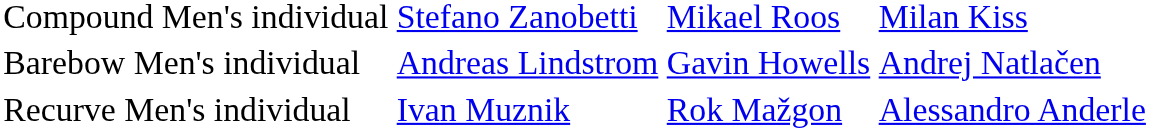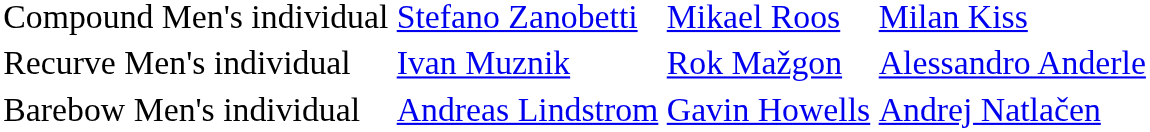 <table>
 <tr>
 <td>Compound Men's individual<br></td>
 <td> <a href='#'>Stefano Zanobetti</a></td>
 <td> <a href='#'>Mikael Roos</a></td>
 <td> <a href='#'>Milan Kiss</a></td>
 </tr>
 <tr>
+<td>Recurve Men's individual<br></td>
+<td> <a href='#'>Ivan Muznik</a></td>
+<td> <a href='#'>Rok Mažgon</a></td>
+<td> <a href='#'>Alessandro Anderle</a></td>
+</tr>
+<tr>
 <td>Barebow Men's individual<br></td>
 <td> <a href='#'>Andreas Lindstrom</a></td>
 <td> <a href='#'>Gavin Howells</a></td>
 <td> <a href='#'>Andrej Natlačen</a></td>
 </tr>
-<tr>
-<td>Recurve Men's individual<br></td>
-<td> <a href='#'>Ivan Muznik</a></td>
-<td> <a href='#'>Rok Mažgon</a></td>
-<td> <a href='#'>Alessandro Anderle</a></td>
-</tr>
 </table>
